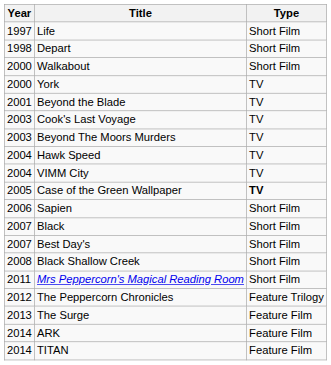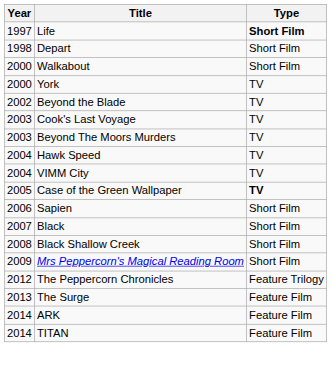 <table class="wikitable">
 <tr>
 <th>Year</th>
 <th>Title</th>
 <th>Type</th>
 </tr>
 <tr>
 <td>1997</td>
 <td>Life</td>
-<td>Short Film</td>
+<td><strong>Short Film</strong></td>
 </tr>
 <tr>
 <td>1998</td>
 <td>Depart</td>
 <td>Short Film</td>
 </tr>
 <tr>
 <td>2000</td>
 <td>Walkabout</td>
 <td>Short Film</td>
 </tr>
 <tr>
 <td>2000</td>
 <td>York</td>
 <td>TV</td>
 </tr>
 <tr>
-<td>2001</td>
+<td>2002</td>
 <td>Beyond the Blade</td>
 <td>TV</td>
 </tr>
 <tr>
 <td>2003</td>
 <td>Cook's Last Voyage</td>
 <td>TV</td>
 </tr>
 <tr>
 <td>2003</td>
 <td>Beyond The Moors Murders</td>
 <td>TV</td>
 </tr>
 <tr>
 <td>2004</td>
 <td>Hawk Speed</td>
 <td>TV</td>
 </tr>
 <tr>
 <td>2004</td>
 <td>VIMM City</td>
 <td>TV</td>
 </tr>
 <tr>
 <td>2005</td>
 <td>Case of the Green Wallpaper</td>
 <td><strong>TV</strong></td>
 </tr>
 <tr>
 <td>2006</td>
 <td>Sapien</td>
 <td>Short Film</td>
 </tr>
 <tr>
 <td>2007</td>
 <td>Black</td>
 <td>Short Film</td>
 </tr>
 <tr>
-<td>2007</td>
-<td>Best Day's</td>
-<td>Short Film</td>
-</tr>
-<tr>
 <td>2008</td>
 <td>Black Shallow Creek</td>
 <td>Short Film</td>
 </tr>
 <tr>
-<td>2011</td>
+<td>2009</td>
 <td><em><a href='#'>Mrs Peppercorn's Magical Reading Room</a></em></td>
 <td>Short Film</td>
 </tr>
 <tr>
 <td>2012</td>
 <td>The Peppercorn Chronicles</td>
 <td>Feature Trilogy</td>
 </tr>
 <tr>
 <td>2013</td>
 <td>The Surge</td>
 <td>Feature Film</td>
 </tr>
 <tr>
 <td>2014</td>
 <td>ARK</td>
 <td>Feature Film</td>
 </tr>
 <tr>
 <td>2014</td>
 <td>TITAN</td>
 <td>Feature Film</td>
 </tr>
 </table>
